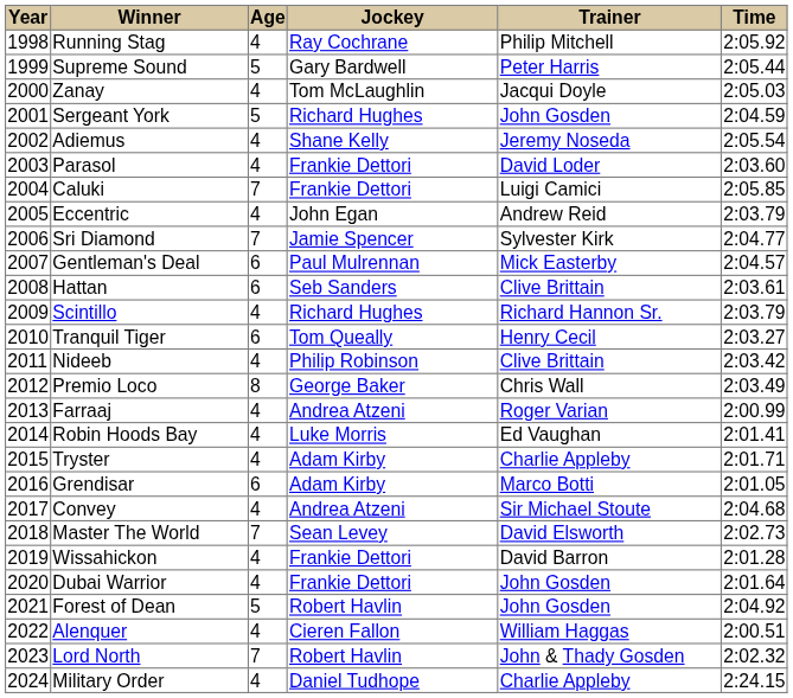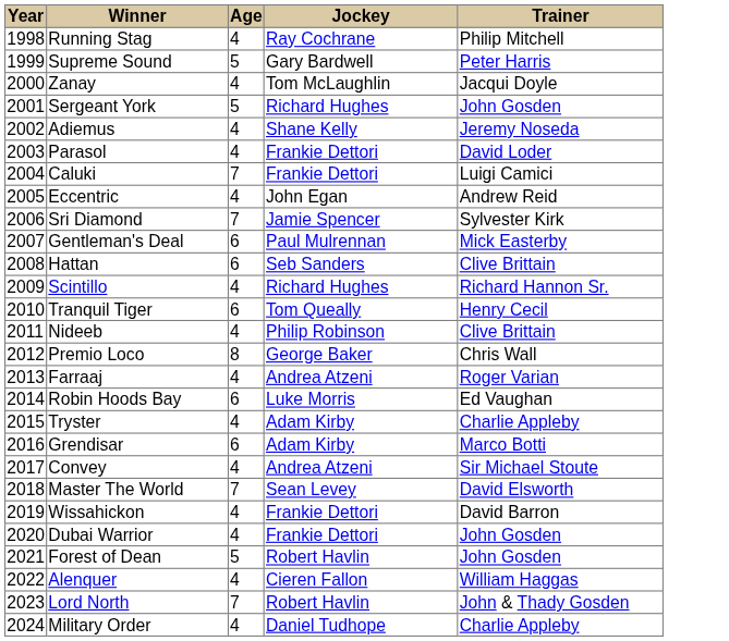 <table class = "sortable" | border="1" style="border-collapse: collapse; font-size:90%">
 <tr bgcolor="#DACAA5" align="center">
 <th>Year</th>
 <th>Winner</th>
 <th>Age</th>
 <th>Jockey</th>
 <th>Trainer</th>
-<th>Time</th>
 </tr>
 <tr>
 <td>1998</td>
 <td width=150px>Running Stag</td>
 <td>4</td>
 <td width=160px><a href='#'>Ray Cochrane</a></td>
 <td width=170px>Philip Mitchell</td>
-<td>2:05.92</td>
 </tr>
 <tr>
 <td>1999</td>
 <td>Supreme Sound</td>
 <td>5</td>
 <td>Gary Bardwell</td>
 <td><a href='#'>Peter Harris</a></td>
-<td>2:05.44</td>
 </tr>
 <tr>
 <td>2000</td>
 <td>Zanay</td>
 <td>4</td>
 <td>Tom McLaughlin</td>
 <td>Jacqui Doyle</td>
-<td>2:05.03</td>
 </tr>
 <tr>
 <td>2001</td>
 <td>Sergeant York</td>
 <td>5</td>
 <td><a href='#'>Richard Hughes</a></td>
 <td><a href='#'>John Gosden</a></td>
-<td>2:04.59</td>
 </tr>
 <tr>
 <td>2002</td>
 <td>Adiemus</td>
 <td>4</td>
 <td><a href='#'>Shane Kelly</a></td>
 <td><a href='#'>Jeremy Noseda</a></td>
-<td>2:05.54</td>
 </tr>
 <tr>
 <td>2003</td>
 <td>Parasol</td>
 <td>4</td>
 <td><a href='#'>Frankie Dettori</a></td>
 <td><a href='#'>David Loder</a></td>
-<td>2:03.60</td>
 </tr>
 <tr>
 <td>2004</td>
 <td>Caluki</td>
 <td>7</td>
 <td><a href='#'>Frankie Dettori</a></td>
 <td>Luigi Camici</td>
-<td>2:05.85</td>
 </tr>
 <tr>
 <td>2005</td>
 <td>Eccentric</td>
 <td>4</td>
 <td>John Egan</td>
 <td>Andrew Reid</td>
-<td>2:03.79</td>
 </tr>
 <tr>
 <td>2006</td>
 <td>Sri Diamond</td>
 <td>7</td>
 <td><a href='#'>Jamie Spencer</a></td>
 <td>Sylvester Kirk</td>
-<td>2:04.77</td>
 </tr>
 <tr>
 <td>2007</td>
 <td>Gentleman's Deal</td>
 <td>6</td>
 <td><a href='#'>Paul Mulrennan</a></td>
 <td><a href='#'>Mick Easterby</a></td>
-<td>2:04.57</td>
 </tr>
 <tr>
 <td>2008</td>
 <td>Hattan</td>
 <td>6</td>
 <td><a href='#'>Seb Sanders</a></td>
 <td><a href='#'>Clive Brittain</a></td>
-<td>2:03.61</td>
 </tr>
 <tr>
 <td>2009</td>
 <td><a href='#'>Scintillo</a></td>
 <td>4</td>
 <td><a href='#'>Richard Hughes</a></td>
 <td><a href='#'>Richard Hannon Sr.</a></td>
-<td>2:03.79</td>
 </tr>
 <tr>
 <td>2010</td>
 <td>Tranquil Tiger</td>
 <td>6</td>
 <td><a href='#'>Tom Queally</a></td>
 <td><a href='#'>Henry Cecil</a></td>
-<td>2:03.27</td>
 </tr>
 <tr>
 <td>2011</td>
 <td>Nideeb</td>
 <td>4</td>
 <td><a href='#'>Philip Robinson</a></td>
 <td><a href='#'>Clive Brittain</a></td>
-<td>2:03.42</td>
 </tr>
 <tr>
 <td>2012</td>
 <td>Premio Loco</td>
 <td>8</td>
 <td><a href='#'>George Baker</a></td>
 <td>Chris Wall</td>
-<td>2:03.49</td>
 </tr>
 <tr>
 <td>2013</td>
 <td>Farraaj</td>
 <td>4</td>
 <td><a href='#'>Andrea Atzeni</a></td>
 <td><a href='#'>Roger Varian</a></td>
-<td>2:00.99</td>
 </tr>
 <tr>
 <td>2014</td>
 <td>Robin Hoods Bay</td>
-<td>4</td>
+<td>6</td>
 <td><a href='#'>Luke Morris</a></td>
 <td>Ed Vaughan</td>
-<td>2:01.41</td>
 </tr>
 <tr>
 <td>2015</td>
 <td>Tryster</td>
 <td>4</td>
 <td><a href='#'>Adam Kirby</a></td>
 <td><a href='#'>Charlie Appleby</a></td>
-<td>2:01.71</td>
 </tr>
 <tr>
 <td>2016</td>
 <td>Grendisar</td>
 <td>6</td>
 <td><a href='#'>Adam Kirby</a></td>
 <td><a href='#'>Marco Botti</a></td>
-<td>2:01.05</td>
 </tr>
 <tr>
 <td>2017</td>
 <td>Convey</td>
 <td>4</td>
 <td><a href='#'>Andrea Atzeni</a></td>
 <td><a href='#'>Sir Michael Stoute</a></td>
-<td>2:04.68</td>
 </tr>
 <tr>
 <td>2018</td>
 <td>Master The World</td>
 <td>7</td>
 <td><a href='#'>Sean Levey</a></td>
 <td><a href='#'>David Elsworth</a></td>
-<td>2:02.73</td>
 </tr>
 <tr>
 <td>2019</td>
 <td>Wissahickon</td>
 <td>4</td>
 <td><a href='#'>Frankie Dettori</a></td>
 <td>David Barron</td>
-<td>2:01.28</td>
 </tr>
 <tr>
 <td>2020</td>
 <td>Dubai Warrior</td>
 <td>4</td>
 <td><a href='#'>Frankie Dettori</a></td>
 <td><a href='#'>John Gosden</a></td>
-<td>2:01.64</td>
 </tr>
 <tr>
 <td>2021</td>
 <td>Forest of Dean</td>
 <td>5</td>
 <td><a href='#'>Robert Havlin</a></td>
 <td><a href='#'>John Gosden</a></td>
-<td>2:04.92</td>
 </tr>
 <tr>
 <td>2022</td>
 <td><a href='#'>Alenquer</a></td>
 <td>4</td>
 <td><a href='#'>Cieren Fallon</a></td>
 <td><a href='#'>William Haggas</a></td>
-<td>2:00.51</td>
 </tr>
 <tr>
 <td>2023</td>
 <td><a href='#'>Lord North</a></td>
 <td>7</td>
 <td><a href='#'>Robert Havlin</a></td>
 <td><a href='#'>John</a> & <a href='#'>Thady Gosden</a></td>
-<td>2:02.32</td>
 </tr>
 <tr>
 <td>2024</td>
 <td>Military Order</td>
 <td>4</td>
 <td><a href='#'>Daniel Tudhope</a></td>
 <td><a href='#'>Charlie Appleby</a></td>
-<td>2:24.15</td>
 </tr>
 </table>
